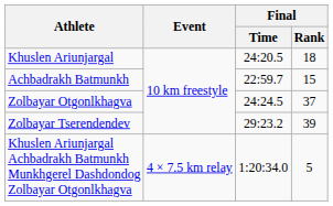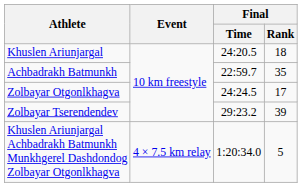 <table class=wikitable style=font-size:90%;text-align:center>
 <tr>
 <th rowspan=2>Athlete</th>
 <th rowspan=2>Event</th>
 <th colspan=2>Final</th>
 </tr>
 <tr>
 <th>Time</th>
 <th>Rank</th>
 </tr>
 <tr>
 <td align=left><a href='#'>Khuslen Ariunjargal</a></td>
 <td align=left rowspan=4><a href='#'>10 km freestyle</a></td>
 <td>24:20.5</td>
 <td>18</td>
 </tr>
 <tr>
 <td align=left><a href='#'>Achbadrakh Batmunkh</a></td>
 <td>22:59.7</td>
-<td>15</td>
+<td>35</td>
 </tr>
 <tr>
 <td align=left><a href='#'>Zolbayar Otgonlkhagva</a></td>
 <td>24:24.5</td>
-<td>37</td>
+<td>17</td>
 </tr>
 <tr>
 <td align=left><a href='#'>Zolbayar Tserendendev</a></td>
 <td>29:23.2</td>
 <td>39</td>
 </tr>
 <tr>
 <td align=left><a href='#'>Khuslen Ariunjargal</a><br><a href='#'>Achbadrakh Batmunkh</a><br><a href='#'>Munkhgerel Dashdondog</a><br><a href='#'>Zolbayar Otgonlkhagva</a></td>
 <td align=left><a href='#'>4 × 7.5 km relay</a></td>
 <td>1:20:34.0</td>
 <td>5</td>
 </tr>
 </table>
